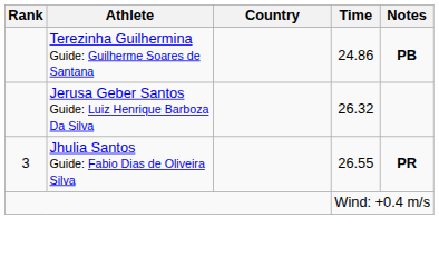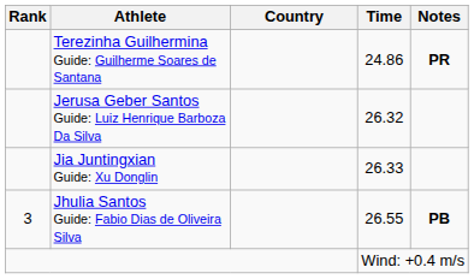 <table class="wikitable sortable" style="text-align:center">
 <tr>
 <th>Rank</th>
 <th style="width:180px">Athlete</th>
 <th style="width:125px">Country</th>
 <th>Time</th>
 <th>Notes</th>
 </tr>
 <tr>
 <td></td>
 <td style="text-align:left;"><a href='#'>Terezinha Guilhermina</a><br><small>Guide: <a href='#'>Guilherme Soares de Santana</a></small></td>
 <td style="text-align:left;"></td>
 <td>24.86</td>
-<td><strong>PB</strong></td>
+<td><strong>PR</strong></td>
 </tr>
 <tr>
 <td></td>
 <td style="text-align:left;"><a href='#'>Jerusa Geber Santos</a><br><small>Guide: <a href='#'>Luiz Henrique Barboza Da Silva</a></small></td>
 <td style="text-align:left;"></td>
 <td>26.32</td>
 <td></td>
 </tr>
 <tr>
+<td></td>
+<td style="text-align:left;"><a href='#'>Jia Juntingxian</a><br><small>Guide: <a href='#'>Xu Donglin</a></small></td>
+<td style="text-align:left;"></td>
+<td>26.33</td>
+<td></td>
+</tr>
+<tr>
 <td>3</td>
 <td style="text-align:left;"><a href='#'>Jhulia Santos</a><br><small>Guide: <a href='#'>Fabio Dias de Oliveira Silva</a></small></td>
 <td style="text-align:left;"></td>
 <td>26.55</td>
-<td><strong>PR</strong></td>
+<td><strong>PB</strong></td>
 </tr>
 <tr class="sortbottom">
 <td colspan="3"></td>
 <td colspan="2">Wind: +0.4 m/s</td>
 </tr>
 </table>
